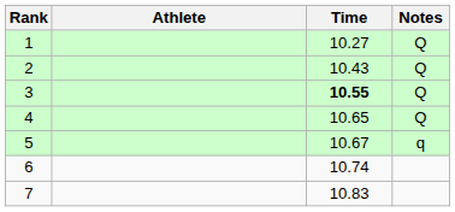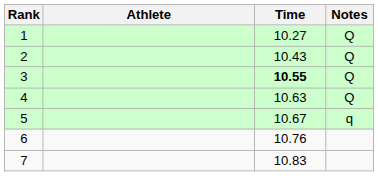 <table class="wikitable" style="text-align:center">
 <tr>
 <th width=40>Rank</th>
 <th width=250>Athlete</th>
 <th width=80>Time</th>
 <th width=50>Notes</th>
 </tr>
 <tr bgcolor="ccffcc">
 <td>1</td>
 <td align=left></td>
 <td>10.27</td>
 <td>Q</td>
 </tr>
 <tr bgcolor="ccffcc">
 <td>2</td>
 <td align=left></td>
 <td>10.43</td>
 <td>Q</td>
 </tr>
 <tr bgcolor="ccffcc">
 <td>3</td>
 <td align=left></td>
 <td><strong>10.55</strong></td>
 <td>Q</td>
 </tr>
 <tr bgcolor="ccffcc">
 <td>4</td>
 <td align=left></td>
-<td>10.65</td>
+<td>10.63</td>
 <td>Q</td>
 </tr>
 <tr bgcolor="ccffcc">
 <td>5</td>
 <td align=left></td>
 <td>10.67</td>
 <td>q</td>
 </tr>
 <tr>
 <td>6</td>
 <td align=left></td>
-<td>10.74</td>
+<td>10.76</td>
 <td></td>
 </tr>
 <tr>
 <td>7</td>
 <td align=left></td>
 <td>10.83</td>
 <td></td>
 </tr>
 </table>
